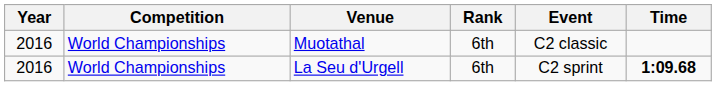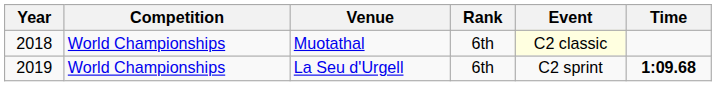 <table class="wikitable" width=50% style="font-size:90%; text-align:center;">
 <tr>
 <th>Year</th>
 <th>Competition</th>
 <th>Venue</th>
 <th>Rank</th>
 <th>Event</th>
 <th>Time</th>
 </tr>
 <tr>
-<td rowspan=1>2016</td>
+<td rowspan=1>2018</td>
 <td rowspan=1 align=left><a href='#'>World Championships</a></td>
 <td rowspan=1 align=left> <a href='#'>Muotathal</a></td>
 <td>6th</td>
-<td>C2 classic</td>
+<td style="background: lightyellow;">C2 classic</td>
 <td></td>
 </tr>
 <tr>
-<td rowspan=1>2016</td>
+<td rowspan=1>2019</td>
 <td rowspan=1 align=left><a href='#'>World Championships</a></td>
 <td rowspan=1 align=left> <a href='#'>La Seu d'Urgell</a></td>
 <td>6th</td>
 <td>C2 sprint</td>
 <td><strong>1:09.68</strong></td>
 </tr>
 </table>
